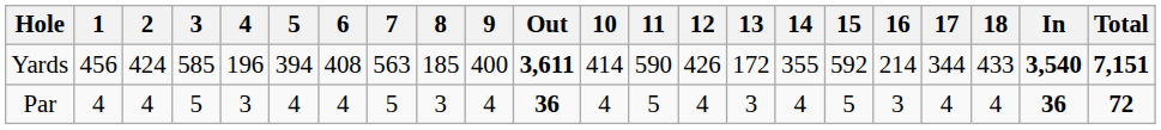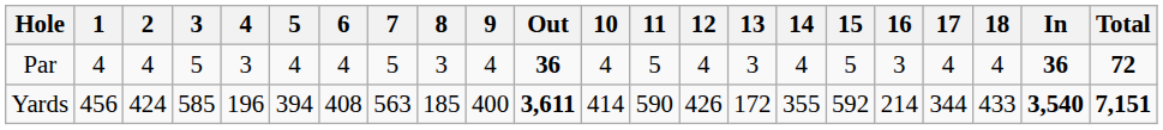 <table class="wikitable" style="text-align:center">
 <tr>
 <th align="center">Hole</th>
 <th>1</th>
 <th>2</th>
 <th>3</th>
 <th>4</th>
 <th>5</th>
 <th>6</th>
 <th>7</th>
 <th>8</th>
 <th>9</th>
 <th>Out</th>
 <th>10</th>
 <th>11</th>
 <th>12</th>
 <th>13</th>
 <th>14</th>
 <th>15</th>
 <th>16</th>
 <th>17</th>
 <th>18</th>
 <th>In</th>
 <th>Total</th>
 </tr>
 <tr>
+<td align="center">Par</td>
+<td>4</td>
+<td>4</td>
+<td>5</td>
+<td>3</td>
+<td>4</td>
+<td>4</td>
+<td>5</td>
+<td>3</td>
+<td>4</td>
+<td><strong>36</strong></td>
+<td>4</td>
+<td>5</td>
+<td>4</td>
+<td>3</td>
+<td>4</td>
+<td>5</td>
+<td>3</td>
+<td>4</td>
+<td>4</td>
+<td><strong>36</strong></td>
+<td><strong>72</strong></td>
+</tr>
+<tr>
 <td align="center">Yards</td>
 <td>456</td>
 <td>424</td>
 <td>585</td>
 <td>196</td>
 <td>394</td>
 <td>408</td>
 <td>563</td>
 <td>185</td>
 <td>400</td>
 <td><strong>3,611</strong></td>
 <td>414</td>
 <td>590</td>
 <td>426</td>
 <td>172</td>
 <td>355</td>
 <td>592</td>
 <td>214</td>
 <td>344</td>
 <td>433</td>
 <td><strong>3,540</strong></td>
 <td><strong>7,151</strong></td>
 </tr>
-<tr>
-<td align="center">Par</td>
-<td>4</td>
-<td>4</td>
-<td>5</td>
-<td>3</td>
-<td>4</td>
-<td>4</td>
-<td>5</td>
-<td>3</td>
-<td>4</td>
-<td><strong>36</strong></td>
-<td>4</td>
-<td>5</td>
-<td>4</td>
-<td>3</td>
-<td>4</td>
-<td>5</td>
-<td>3</td>
-<td>4</td>
-<td>4</td>
-<td><strong>36</strong></td>
-<td><strong>72</strong></td>
-</tr>
 </table>
